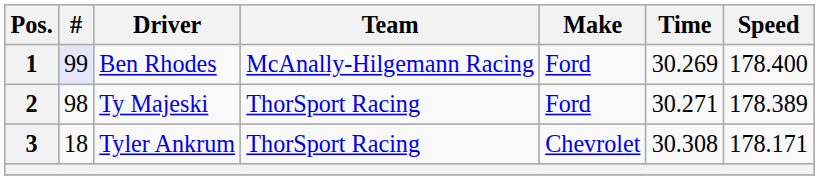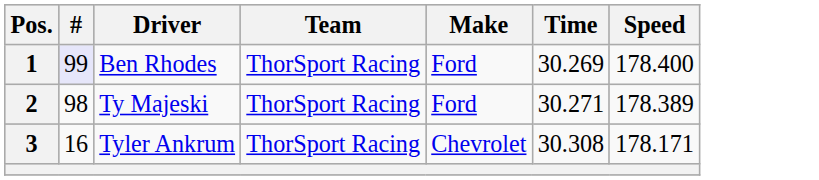 <table class="wikitable" style="font-size:95%">
 <tr>
 <th>Pos.</th>
 <th>#</th>
 <th>Driver</th>
 <th>Team</th>
 <th>Make</th>
 <th>Time</th>
 <th>Speed</th>
 </tr>
 <tr>
 <th>1</th>
 <td style="background: lavender;">99</td>
 <td><a href='#'>Ben Rhodes</a></td>
-<td><a href='#'>McAnally-Hilgemann Racing</a></td>
+<td><a href='#'>ThorSport Racing</a></td>
 <td><a href='#'>Ford</a></td>
 <td>30.269</td>
 <td>178.400</td>
 </tr>
 <tr>
 <th>2</th>
 <td>98</td>
 <td><a href='#'>Ty Majeski</a></td>
 <td><a href='#'>ThorSport Racing</a></td>
 <td><a href='#'>Ford</a></td>
 <td>30.271</td>
 <td>178.389</td>
 </tr>
 <tr>
 <th>3</th>
-<td>18</td>
+<td>16</td>
 <td><a href='#'>Tyler Ankrum</a></td>
 <td><a href='#'>ThorSport Racing</a></td>
 <td><a href='#'>Chevrolet</a></td>
 <td>30.308</td>
 <td>178.171</td>
 </tr>
 <tr>
 <th colspan="7"></th>
 </tr>
 </table>
